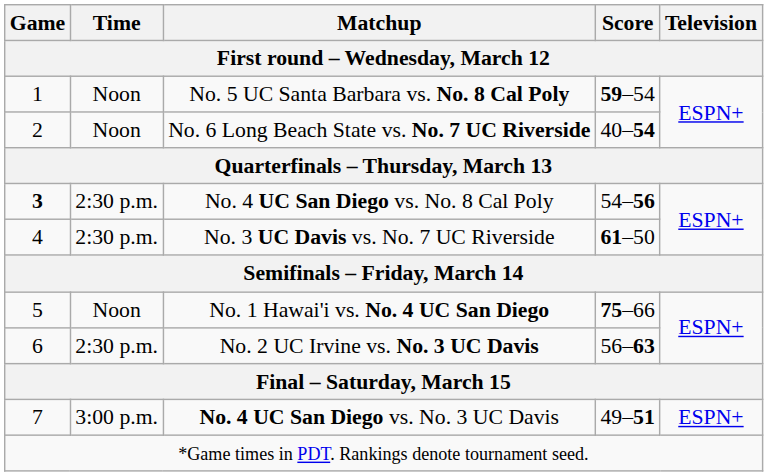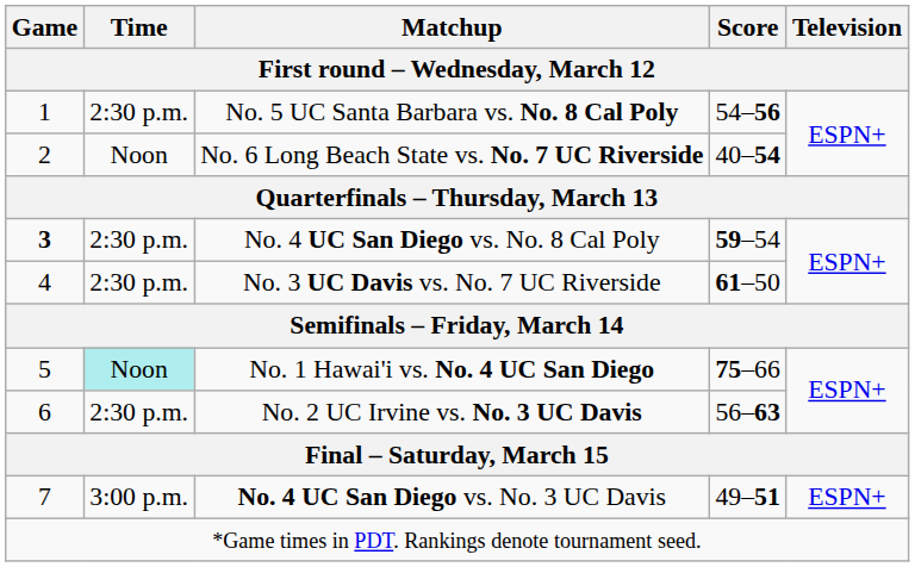 <table class="wikitable" style="font-size: 95%;text-align:center">
 <tr>
 <th>Game</th>
 <th>Time</th>
 <th>Matchup</th>
 <th>Score</th>
 <th>Television</th>
 </tr>
 <tr>
 <th colspan="5">First round – Wednesday, March 12</th>
 </tr>
 <tr>
 <td>1</td>
-<td>Noon</td>
+<td>2:30 p.m.</td>
 <td>No. 5 UC Santa Barbara vs. <strong>No. 8 Cal Poly</strong></td>
-<td><strong>59</strong>–54</td>
+<td>54–<strong>56</strong></td>
 <td rowspan="2"><a href='#'>ESPN+</a></td>
 </tr>
 <tr>
 <td>2</td>
 <td>Noon</td>
 <td>No. 6 Long Beach State vs. <strong>No. 7 UC Riverside</strong></td>
 <td>40–<strong>54</strong></td>
 </tr>
 <tr>
 <th colspan="5">Quarterfinals – Thursday, March 13</th>
 </tr>
 <tr>
 <td><strong>3</strong></td>
 <td>2:30 p.m.</td>
 <td>No. 4 <strong>UC San Diego</strong> vs. No. 8 Cal Poly</td>
-<td>54–<strong>56</strong></td>
+<td><strong>59</strong>–54</td>
 <td rowspan="2"><a href='#'>ESPN+</a></td>
 </tr>
 <tr>
 <td>4</td>
 <td>2:30 p.m.</td>
 <td>No. 3 <strong>UC Davis</strong> vs. No. 7 UC Riverside</td>
 <td><strong>61</strong>–50</td>
 </tr>
 <tr>
 <th colspan="5">Semifinals – Friday, March 14</th>
 </tr>
 <tr>
 <td>5</td>
-<td>Noon</td>
+<td style="background: paleturquoise;">Noon</td>
 <td>No. 1 Hawai'i vs. <strong>No. 4 UC San Diego</strong></td>
 <td><strong>75</strong>–66</td>
 <td rowspan="2"><a href='#'>ESPN+</a></td>
 </tr>
 <tr>
 <td>6</td>
 <td>2:30 p.m.</td>
 <td>No. 2 UC Irvine vs. <strong>No. 3 UC Davis</strong></td>
 <td>56–<strong>63</strong></td>
 </tr>
 <tr>
 <th colspan="5">Final – Saturday, March 15</th>
 </tr>
 <tr>
 <td>7</td>
 <td>3:00 p.m.</td>
 <td><strong>No. 4 UC San Diego</strong> vs. No. 3 UC Davis</td>
 <td>49–<strong>51</strong></td>
 <td><a href='#'>ESPN+</a></td>
 </tr>
 <tr>
 <td colspan="5"><small>*Game times in <a href='#'>PDT</a>. Rankings denote tournament seed.</small></td>
 </tr>
 </table>
